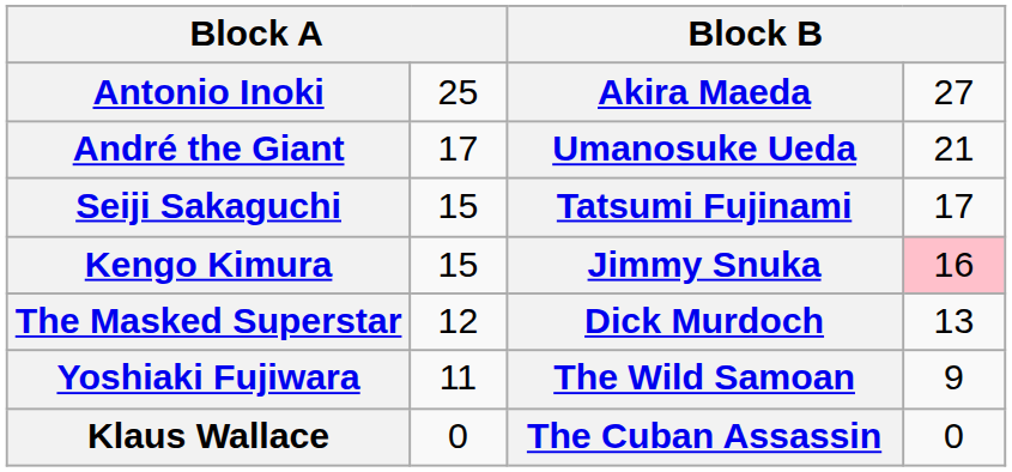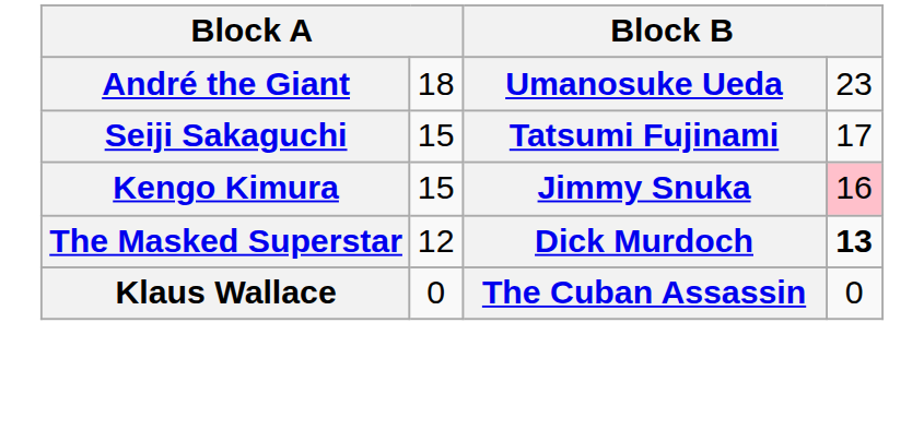 <table class="wikitable" style="margin: 1em auto 1em auto;text-align:center">
 <tr>
 <th colspan="2" style="width:50%">Block A</th>
 <th colspan="2" style="width:50%">Block B</th>
 </tr>
 <tr>
-<th><a href='#'>Antonio Inoki</a></th>
-<td style="width:35px">25</td>
-<th><a href='#'>Akira Maeda</a></th>
-<td style="width:35px">27</td>
-</tr>
-<tr>
 <th><a href='#'>André the Giant</a></th>
-<td>17</td>
+<td>18</td>
 <th><a href='#'>Umanosuke Ueda</a></th>
-<td>21</td>
+<td>23</td>
 </tr>
 <tr>
 <th><a href='#'>Seiji Sakaguchi</a></th>
 <td>15</td>
 <th><a href='#'>Tatsumi Fujinami</a></th>
 <td>17</td>
 </tr>
 <tr>
 <th><a href='#'>Kengo Kimura</a></th>
 <td>15</td>
 <th><a href='#'>Jimmy Snuka</a></th>
 <td style="background: pink;">16</td>
 </tr>
 <tr>
 <th><a href='#'>The Masked Superstar</a></th>
 <td>12</td>
 <th><a href='#'>Dick Murdoch</a></th>
-<td>13</td>
-</tr>
-<tr>
-<th><a href='#'>Yoshiaki Fujiwara</a></th>
-<td>11</td>
-<th><a href='#'>The Wild Samoan</a></th>
-<td>9</td>
+<td><strong>13</strong></td>
 </tr>
 <tr>
 <th>Klaus Wallace</th>
 <td>0</td>
 <th><a href='#'>The Cuban Assassin</a></th>
 <td>0</td>
 </tr>
 </table>
